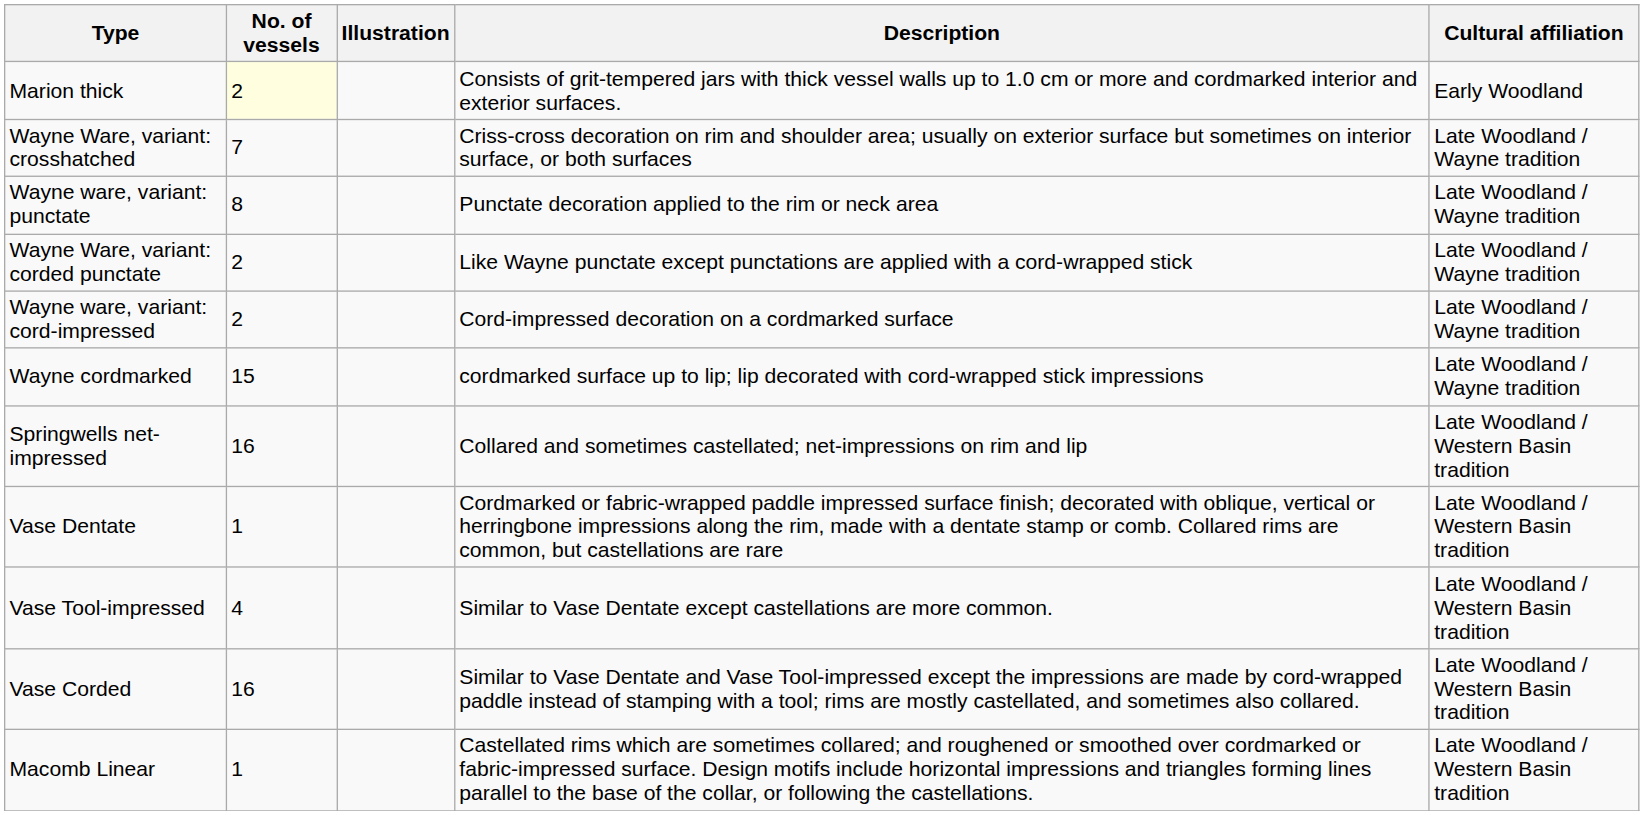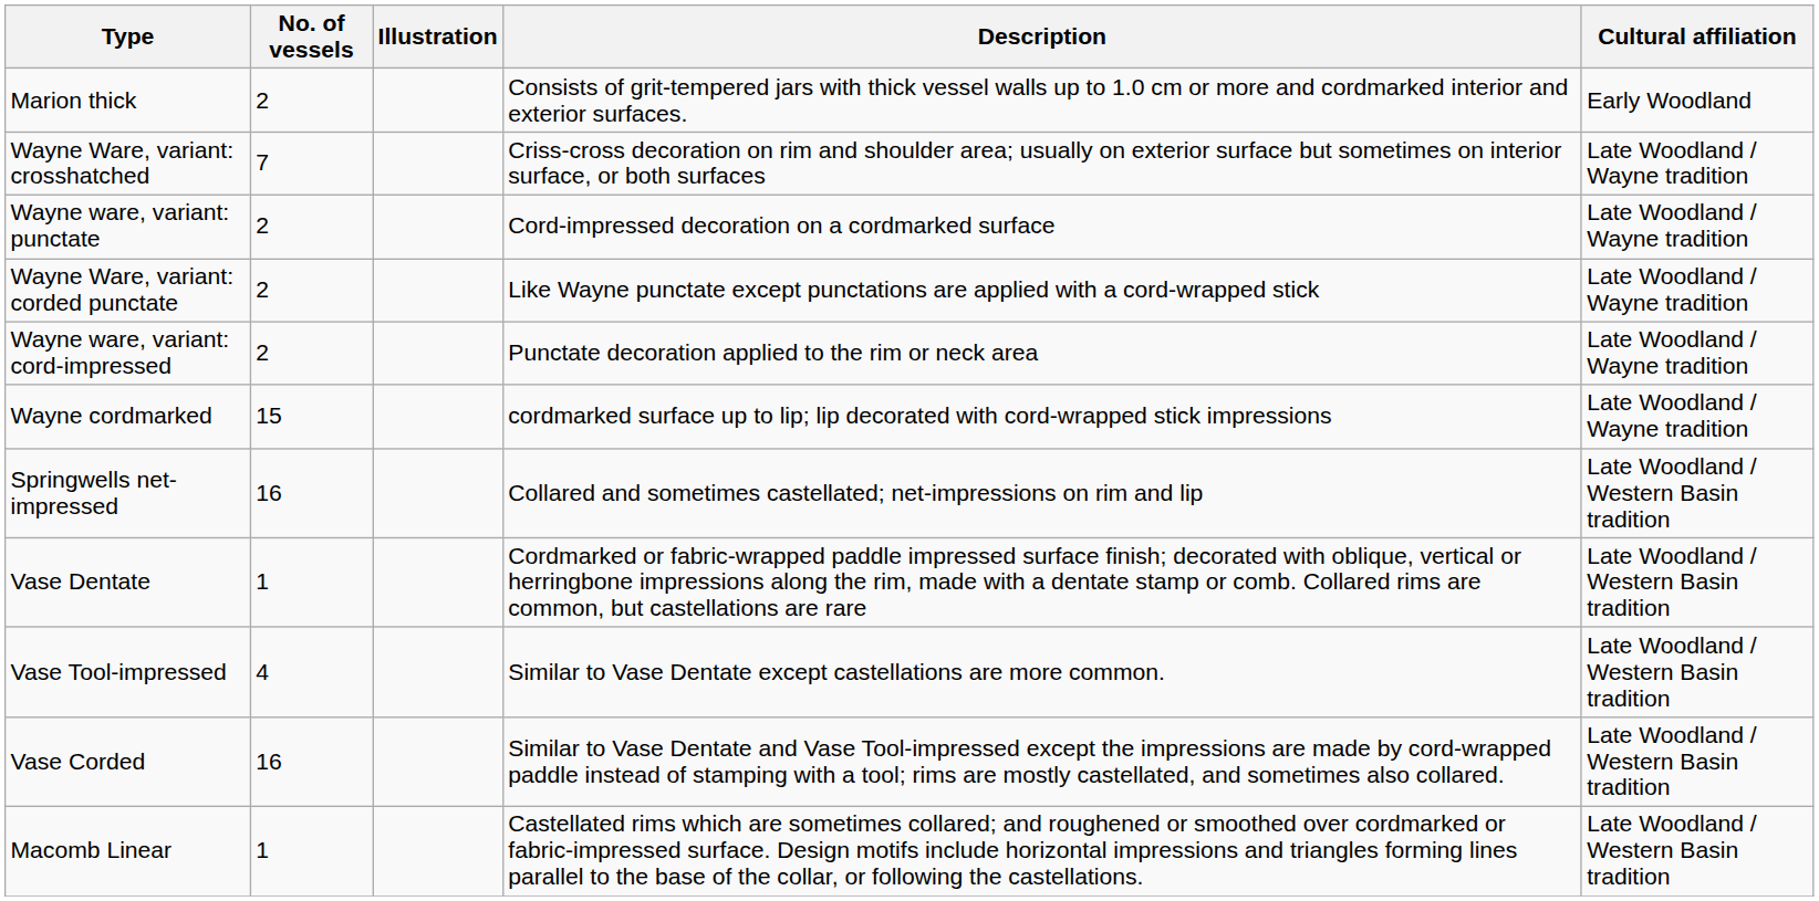 <table class="wikitable sortable" style="width:98%">
 <tr>
 <th>Type</th>
 <th>No. of vessels</th>
 <th>Illustration</th>
 <th>Description</th>
 <th>Cultural affiliation</th>
 </tr>
 <tr>
 <td>Marion thick</td>
-<td style="background: lightyellow;">2</td>
+<td>2</td>
 <td></td>
 <td>Consists of grit-tempered jars with thick vessel walls up to 1.0 cm or more and cordmarked interior and exterior surfaces.</td>
 <td>Early Woodland</td>
 </tr>
 <tr>
 <td>Wayne Ware, variant: crosshatched</td>
 <td>7</td>
 <td></td>
 <td>Criss-cross decoration on rim and shoulder area; usually on exterior surface but sometimes on interior surface, or both surfaces</td>
 <td>Late Woodland / Wayne tradition</td>
 </tr>
 <tr>
 <td>Wayne ware, variant: punctate</td>
-<td>8</td>
+<td>2</td>
 <td></td>
-<td>Punctate decoration applied to the rim or neck area</td>
+<td>Cord-impressed decoration on a cordmarked surface</td>
 <td>Late Woodland / Wayne tradition</td>
 </tr>
 <tr>
 <td>Wayne Ware, variant: corded punctate</td>
 <td>2</td>
 <td></td>
 <td>Like Wayne punctate except punctations are applied with a cord-wrapped stick</td>
 <td>Late Woodland / Wayne tradition</td>
 </tr>
 <tr>
 <td>Wayne ware, variant: cord-impressed</td>
 <td>2</td>
 <td></td>
-<td>Cord-impressed decoration on a cordmarked surface</td>
+<td>Punctate decoration applied to the rim or neck area</td>
 <td>Late Woodland / Wayne tradition</td>
 </tr>
 <tr>
 <td>Wayne cordmarked</td>
 <td>15</td>
 <td></td>
 <td>cordmarked surface up to lip; lip decorated with cord-wrapped stick impressions</td>
 <td>Late Woodland / Wayne tradition</td>
 </tr>
 <tr>
 <td>Springwells net-impressed</td>
 <td>16</td>
 <td></td>
 <td>Collared and sometimes castellated; net-impressions on rim and lip</td>
 <td>Late Woodland / Western Basin tradition</td>
 </tr>
 <tr>
 <td>Vase Dentate</td>
 <td>1</td>
 <td></td>
 <td>Cordmarked or fabric-wrapped paddle impressed surface finish; decorated with oblique, vertical or herringbone impressions along the rim, made with a dentate stamp or comb. Collared rims are common, but castellations are rare</td>
 <td>Late Woodland / Western Basin tradition</td>
 </tr>
 <tr>
 <td>Vase Tool-impressed</td>
 <td>4</td>
 <td></td>
 <td>Similar to Vase Dentate except castellations are more common.</td>
 <td>Late Woodland / Western Basin tradition</td>
 </tr>
 <tr>
 <td>Vase Corded</td>
 <td>16</td>
 <td></td>
 <td>Similar to Vase Dentate and Vase Tool-impressed except the impressions are made by cord-wrapped paddle instead of stamping with a tool; rims are mostly castellated, and sometimes also collared.</td>
 <td>Late Woodland / Western Basin tradition</td>
 </tr>
 <tr>
 <td>Macomb Linear</td>
 <td>1</td>
 <td></td>
 <td>Castellated rims which are sometimes collared; and roughened or smoothed over cordmarked or fabric-impressed surface. Design motifs include horizontal impressions and triangles forming lines parallel to the base of the collar, or following the castellations.</td>
 <td>Late Woodland / Western Basin tradition</td>
 </tr>
 <tr>
 </tr>
 </table>
